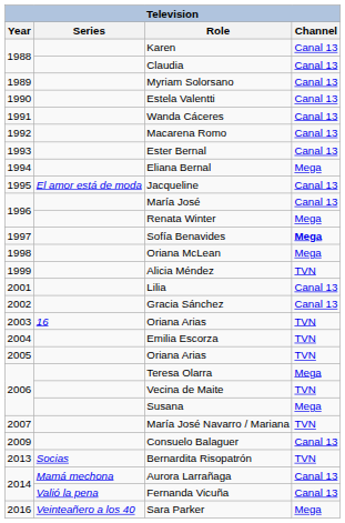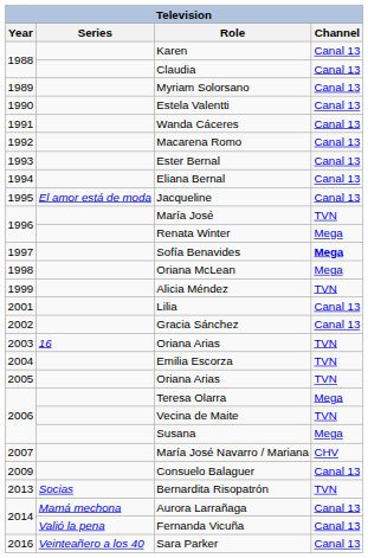 <table class="wikitable" style="font-size: 95%;">
 <tr>
 <th colspan="4" style="background: LightSteelBlue;">Television</th>
 </tr>
 <tr>
 <th>Year</th>
 <th>Series</th>
 <th>Role</th>
 <th>Channel</th>
 </tr>
 <tr>
 <td rowspan="2">1988</td>
 <td><em></em></td>
 <td>Karen</td>
 <td><a href='#'>Canal 13</a></td>
 </tr>
 <tr>
 <td><em></em></td>
 <td>Claudia</td>
 <td><a href='#'>Canal 13</a></td>
 </tr>
 <tr>
 <td>1989</td>
 <td><em></em></td>
 <td>Myriam Solorsano</td>
 <td><a href='#'>Canal 13</a></td>
 </tr>
 <tr>
 <td>1990</td>
 <td><em></em></td>
 <td>Estela Valentti</td>
 <td><a href='#'>Canal 13</a></td>
 </tr>
 <tr>
 <td>1991</td>
 <td><em></em></td>
 <td>Wanda Cáceres</td>
 <td><a href='#'>Canal 13</a></td>
 </tr>
 <tr>
 <td>1992</td>
 <td><em></em></td>
 <td>Macarena Romo</td>
 <td><a href='#'>Canal 13</a></td>
 </tr>
 <tr>
 <td>1993</td>
 <td><em></em></td>
 <td>Ester Bernal</td>
 <td><a href='#'>Canal 13</a></td>
 </tr>
 <tr>
 <td>1994</td>
 <td><em></em></td>
 <td>Eliana Bernal</td>
-<td><a href='#'>Mega</a></td>
+<td><a href='#'>Canal 13</a></td>
 </tr>
 <tr>
 <td>1995</td>
 <td><em><a href='#'>El amor está de moda</a></em></td>
 <td>Jacqueline</td>
 <td><a href='#'>Canal 13</a></td>
 </tr>
 <tr>
 <td rowspan="2">1996</td>
 <td><em></em></td>
 <td>María José</td>
-<td><a href='#'>Canal 13</a></td>
+<td><a href='#'>TVN</a></td>
 </tr>
 <tr>
 <td><em></em></td>
 <td>Renata Winter</td>
 <td><a href='#'>Mega</a></td>
 </tr>
 <tr>
 <td>1997</td>
 <td><em></em></td>
 <td>Sofía Benavides</td>
 <td><strong><a href='#'>Mega</a></strong></td>
 </tr>
 <tr>
 <td>1998</td>
 <td><em></em></td>
 <td>Oriana McLean</td>
 <td><a href='#'>Mega</a></td>
 </tr>
 <tr>
 <td>1999</td>
 <td><em></em></td>
 <td>Alicia Méndez</td>
 <td><a href='#'>TVN</a></td>
 </tr>
 <tr>
 <td>2001</td>
 <td><em></em></td>
 <td>Lilia</td>
 <td><a href='#'>Canal 13</a></td>
 </tr>
 <tr>
 <td>2002</td>
 <td><em></em></td>
 <td>Gracia Sánchez</td>
 <td><a href='#'>Canal 13</a></td>
 </tr>
 <tr>
 <td>2003</td>
 <td><em><a href='#'>16</a></em></td>
 <td>Oriana Arias</td>
 <td><a href='#'>TVN</a></td>
 </tr>
 <tr>
 <td>2004</td>
 <td><em></em></td>
 <td>Emilia Escorza</td>
 <td><a href='#'>TVN</a></td>
 </tr>
 <tr>
 <td>2005</td>
 <td><em></em></td>
 <td>Oriana Arias</td>
 <td><a href='#'>TVN</a></td>
 </tr>
 <tr>
 <td rowspan="3">2006</td>
 <td><em></em></td>
 <td>Teresa Olarra</td>
 <td><a href='#'>Mega</a></td>
 </tr>
 <tr>
 <td><em></em></td>
 <td>Vecina de Maite</td>
 <td><a href='#'>TVN</a></td>
 </tr>
 <tr>
 <td><em></em></td>
 <td>Susana</td>
 <td><a href='#'>Mega</a></td>
 </tr>
 <tr>
 <td>2007</td>
 <td><em></em></td>
 <td>María José Navarro / Mariana</td>
-<td><a href='#'>TVN</a></td>
+<td><a href='#'>CHV</a></td>
 </tr>
 <tr>
 <td>2009</td>
 <td><em></em></td>
 <td>Consuelo Balaguer</td>
 <td><a href='#'>Canal 13</a></td>
 </tr>
 <tr>
 <td>2013</td>
 <td><em><a href='#'>Socias</a></em></td>
 <td>Bernardita Risopatrón</td>
 <td><a href='#'>TVN</a></td>
 </tr>
 <tr>
 <td rowspan="2">2014</td>
 <td><em><a href='#'>Mamá mechona</a></em></td>
 <td>Aurora Larrañaga</td>
 <td><a href='#'>Canal 13</a></td>
 </tr>
 <tr>
 <td><em><a href='#'>Valió la pena</a></em></td>
 <td>Fernanda Vicuña</td>
 <td><a href='#'>Canal 13</a></td>
 </tr>
 <tr>
 <td>2016</td>
 <td><em><a href='#'>Veinteañero a los 40</a></em></td>
 <td>Sara Parker</td>
-<td><a href='#'>Mega</a></td>
+<td><a href='#'>Canal 13</a></td>
 </tr>
 </table>
